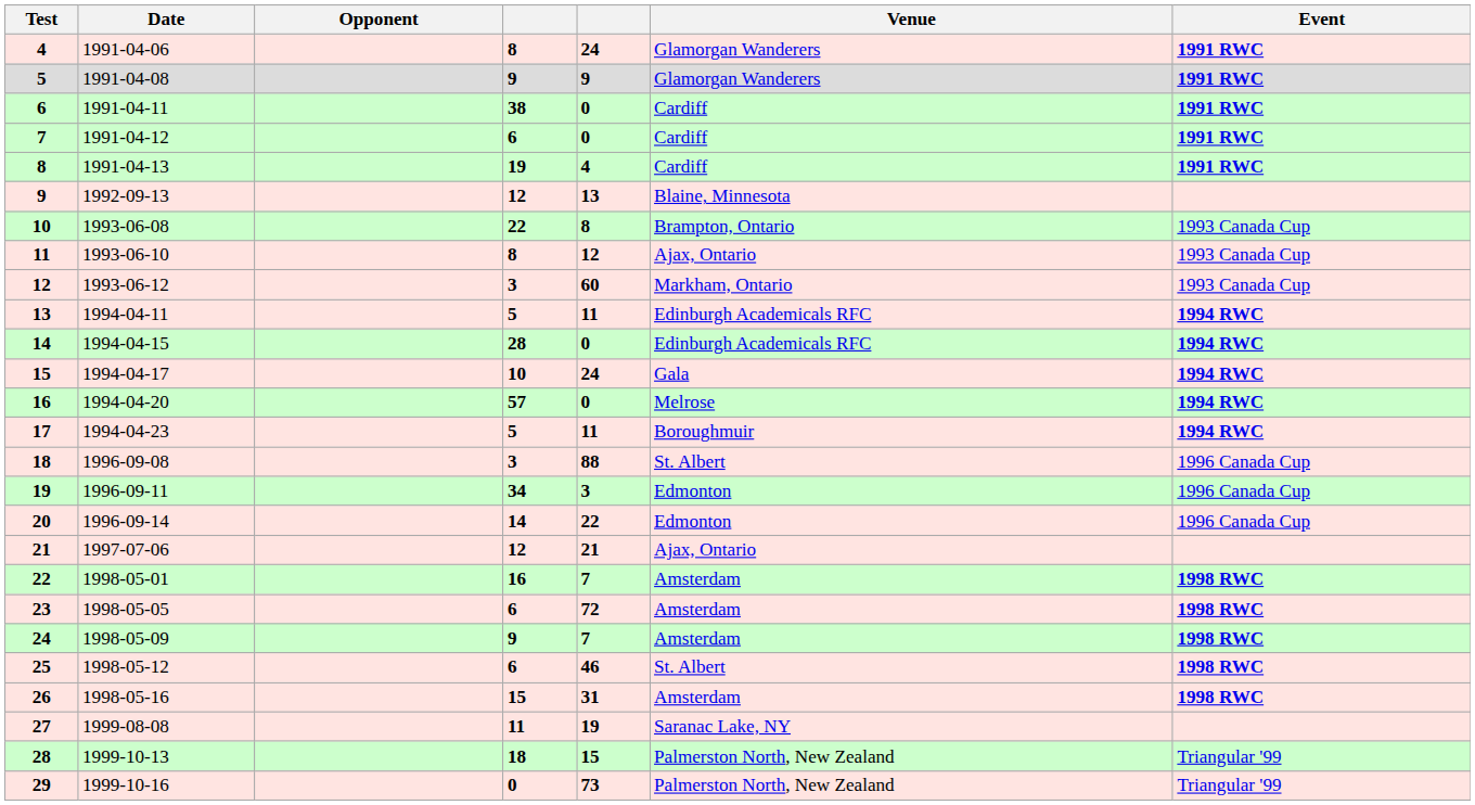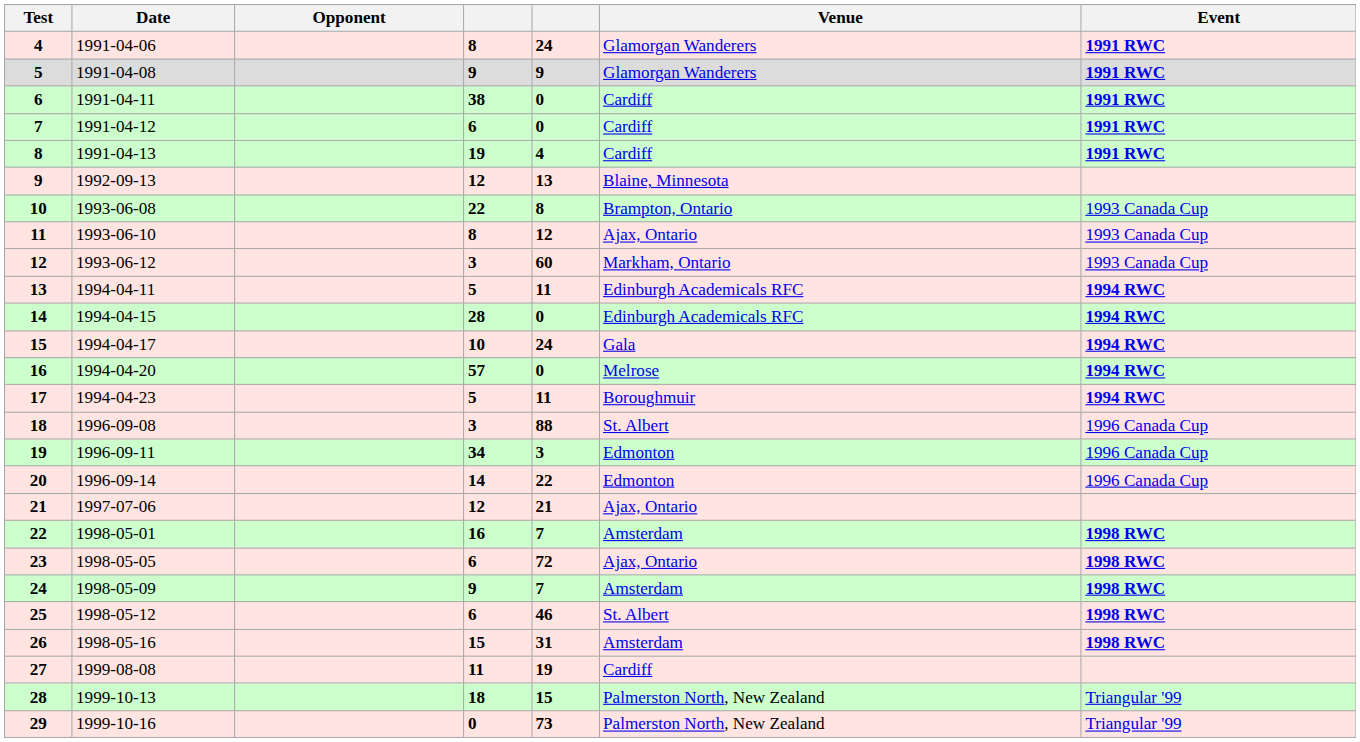 <table class="wikitable sortable" style="width:100%">
 <tr>
 <th style="width:5%">Test</th>
 <th style="width:12%">Date</th>
 <th style="width:17%">Opponent</th>
 <th style="width:5%"></th>
 <th style="width:5%"></th>
 <th>Venue</th>
 <th>Event</th>
 </tr>
 <tr bgcolor=FFE4E1>
 <td align="center"><strong>4</strong></td>
 <td>1991-04-06</td>
 <td></td>
 <td><strong>8</strong></td>
 <td><strong>24</strong></td>
 <td><a href='#'>Glamorgan Wanderers</a></td>
 <td><a href='#'><strong>1991 RWC</strong></a></td>
 </tr>
 <tr bgcolor=DCDCDC>
 <td align="center"><strong>5</strong></td>
 <td>1991-04-08</td>
 <td></td>
 <td><strong>9</strong></td>
 <td><strong>9</strong></td>
 <td><a href='#'>Glamorgan Wanderers</a></td>
 <td><a href='#'><strong>1991 RWC</strong></a></td>
 </tr>
 <tr bgcolor=#ccffcc>
 <td align="center"><strong>6</strong></td>
 <td>1991-04-11</td>
 <td></td>
 <td><strong>38</strong></td>
 <td><strong>0</strong></td>
 <td><a href='#'>Cardiff</a></td>
 <td><a href='#'><strong>1991 RWC</strong></a></td>
 </tr>
 <tr bgcolor=#ccffcc>
 <td align="center"><strong>7</strong></td>
 <td>1991-04-12</td>
 <td></td>
 <td><strong>6</strong></td>
 <td><strong>0</strong></td>
 <td><a href='#'>Cardiff</a></td>
 <td><a href='#'><strong>1991 RWC</strong></a></td>
 </tr>
 <tr bgcolor=#ccffcc>
 <td align="center"><strong>8</strong></td>
 <td>1991-04-13</td>
 <td></td>
 <td><strong>19</strong></td>
 <td><strong>4</strong></td>
 <td><a href='#'>Cardiff</a></td>
 <td><a href='#'><strong>1991 RWC</strong></a></td>
 </tr>
 <tr bgcolor=FFE4E1>
 <td align="center"><strong>9</strong></td>
 <td>1992-09-13</td>
 <td></td>
 <td><strong>12</strong></td>
 <td><strong>13</strong></td>
 <td><a href='#'>Blaine, Minnesota</a></td>
 <td></td>
 </tr>
 <tr bgcolor=#ccffcc>
 <td align="center"><strong>10</strong></td>
 <td>1993-06-08</td>
 <td></td>
 <td><strong>22</strong></td>
 <td><strong>8</strong></td>
 <td><a href='#'>Brampton, Ontario</a></td>
 <td><a href='#'>1993 Canada Cup</a></td>
 </tr>
 <tr bgcolor=FFE4E1>
 <td align="center"><strong>11</strong></td>
 <td>1993-06-10</td>
 <td></td>
 <td><strong>8</strong></td>
 <td><strong>12</strong></td>
 <td><a href='#'>Ajax, Ontario</a></td>
 <td><a href='#'>1993 Canada Cup</a></td>
 </tr>
 <tr bgcolor=FFE4E1>
 <td align="center"><strong>12</strong></td>
 <td>1993-06-12</td>
 <td></td>
 <td><strong>3</strong></td>
 <td><strong>60</strong></td>
 <td><a href='#'>Markham, Ontario</a></td>
 <td><a href='#'>1993 Canada Cup</a></td>
 </tr>
 <tr bgcolor=FFE4E1>
 <td align="center"><strong>13</strong></td>
 <td>1994-04-11</td>
 <td></td>
 <td><strong>5</strong></td>
 <td><strong>11</strong></td>
 <td><a href='#'>Edinburgh Academicals RFC</a></td>
 <td><a href='#'><strong>1994 RWC</strong></a></td>
 </tr>
 <tr bgcolor=#ccffcc>
 <td align="center"><strong>14</strong></td>
 <td>1994-04-15</td>
 <td></td>
 <td><strong>28</strong></td>
 <td><strong>0</strong></td>
 <td><a href='#'>Edinburgh Academicals RFC</a></td>
 <td><a href='#'><strong>1994 RWC</strong></a></td>
 </tr>
 <tr bgcolor=FFE4E1>
 <td align="center"><strong>15</strong></td>
 <td>1994-04-17</td>
 <td></td>
 <td><strong>10</strong></td>
 <td><strong>24</strong></td>
 <td><a href='#'>Gala</a></td>
 <td><a href='#'><strong>1994 RWC</strong></a></td>
 </tr>
 <tr bgcolor=#ccffcc>
 <td align="center"><strong>16</strong></td>
 <td>1994-04-20</td>
 <td></td>
 <td><strong>57</strong></td>
 <td><strong>0</strong></td>
 <td><a href='#'>Melrose</a></td>
 <td><a href='#'><strong>1994 RWC</strong></a></td>
 </tr>
 <tr bgcolor=FFE4E1>
 <td align="center"><strong>17</strong></td>
 <td>1994-04-23</td>
 <td></td>
 <td><strong>5</strong></td>
 <td><strong>11</strong></td>
 <td><a href='#'>Boroughmuir</a></td>
 <td><a href='#'><strong>1994 RWC</strong></a></td>
 </tr>
 <tr bgcolor=#FFE4E1>
 <td align="center"><strong>18</strong></td>
 <td>1996-09-08</td>
 <td></td>
 <td><strong>3</strong></td>
 <td><strong>88</strong></td>
 <td><a href='#'>St. Albert</a></td>
 <td><a href='#'>1996 Canada Cup</a></td>
 </tr>
 <tr bgcolor=#ccffcc>
 <td align="center"><strong>19</strong></td>
 <td>1996-09-11</td>
 <td></td>
 <td><strong>34</strong></td>
 <td><strong>3</strong></td>
 <td><a href='#'>Edmonton</a></td>
 <td><a href='#'>1996 Canada Cup</a></td>
 </tr>
 <tr bgcolor=FFE4E1>
 <td align="center"><strong>20</strong></td>
 <td>1996-09-14</td>
 <td></td>
 <td><strong>14</strong></td>
 <td><strong>22</strong></td>
 <td><a href='#'>Edmonton</a></td>
 <td><a href='#'>1996 Canada Cup</a></td>
 </tr>
 <tr bgcolor=FFE4E1>
 <td align="center"><strong>21</strong></td>
 <td>1997-07-06</td>
 <td></td>
 <td><strong>12</strong></td>
 <td><strong>21</strong></td>
 <td><a href='#'>Ajax, Ontario</a></td>
 <td></td>
 </tr>
 <tr bgcolor=#ccffcc>
 <td align="center"><strong>22</strong></td>
 <td>1998-05-01</td>
 <td></td>
 <td><strong>16</strong></td>
 <td><strong>7</strong></td>
 <td><a href='#'>Amsterdam</a></td>
 <td><a href='#'><strong>1998 RWC</strong></a></td>
 </tr>
 <tr bgcolor=FFE4E1>
 <td align="center"><strong>23</strong></td>
 <td>1998-05-05</td>
 <td></td>
 <td><strong>6</strong></td>
 <td><strong>72</strong></td>
-<td><a href='#'>Amsterdam</a></td>
+<td><a href='#'>Ajax, Ontario</a></td>
 <td><a href='#'><strong>1998 RWC</strong></a></td>
 </tr>
 <tr bgcolor=#ccffcc>
 <td align="center"><strong>24</strong></td>
 <td>1998-05-09</td>
 <td></td>
 <td><strong>9</strong></td>
 <td><strong>7</strong></td>
 <td><a href='#'>Amsterdam</a></td>
 <td><a href='#'><strong>1998 RWC</strong></a></td>
 </tr>
 <tr bgcolor=FFE4E1>
 <td align="center"><strong>25</strong></td>
 <td>1998-05-12</td>
 <td></td>
 <td><strong>6</strong></td>
 <td><strong>46</strong></td>
 <td><a href='#'>St. Albert</a></td>
 <td><a href='#'><strong>1998 RWC</strong></a></td>
 </tr>
 <tr bgcolor=FFE4E1>
 <td align="center"><strong>26</strong></td>
 <td>1998-05-16</td>
 <td></td>
 <td><strong>15</strong></td>
 <td><strong>31</strong></td>
 <td><a href='#'>Amsterdam</a></td>
 <td><a href='#'><strong>1998 RWC</strong></a></td>
 </tr>
 <tr bgcolor=FFE4E1>
 <td align="center"><strong>27</strong></td>
 <td>1999-08-08</td>
 <td></td>
 <td><strong>11</strong></td>
 <td><strong>19</strong></td>
-<td><a href='#'>Saranac Lake, NY</a></td>
+<td><a href='#'>Cardiff</a></td>
 <td></td>
 </tr>
 <tr bgcolor=#ccffcc>
 <td align="center"><strong>28</strong></td>
 <td>1999-10-13</td>
 <td></td>
 <td><strong>18</strong></td>
 <td><strong>15</strong></td>
 <td><a href='#'>Palmerston North</a>, New Zealand</td>
 <td><a href='#'>Triangular '99</a></td>
 </tr>
 <tr bgcolor=FFE4E1>
 <td align="center"><strong>29</strong></td>
 <td>1999-10-16</td>
 <td></td>
 <td><strong>0</strong></td>
 <td><strong>73</strong></td>
 <td><a href='#'>Palmerston North</a>, New Zealand</td>
 <td><a href='#'>Triangular '99</a></td>
 </tr>
 </table>
